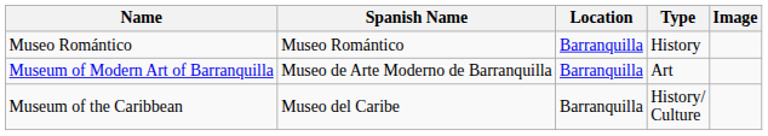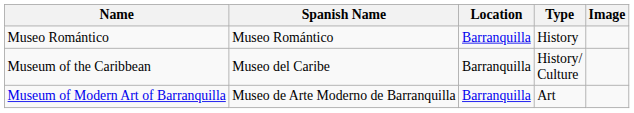 <table class="wikitable sortable">
 <tr>
 <th>Name</th>
 <th>Spanish Name</th>
 <th>Location</th>
 <th>Type</th>
 <th>Image</th>
 </tr>
 <tr>
 <td>Museo Romántico</td>
 <td>Museo Romántico</td>
 <td><a href='#'>Barranquilla</a></td>
 <td>History</td>
 <td></td>
 </tr>
 <tr>
+<td>Museum of the Caribbean</td>
+<td>Museo del Caribe</td>
+<td>Barranquilla</td>
+<td>History/<br>Culture</td>
+<td></td>
+</tr>
+<tr>
 <td><a href='#'>Museum of Modern Art of Barranquilla</a></td>
 <td>Museo de Arte Moderno de Barranquilla</td>
 <td><a href='#'>Barranquilla</a></td>
 <td>Art</td>
 <td></td>
 </tr>
-<tr>
-<td>Museum of the Caribbean</td>
-<td>Museo del Caribe</td>
-<td>Barranquilla</td>
-<td>History/<br>Culture</td>
-<td></td>
-</tr>
 </table>
